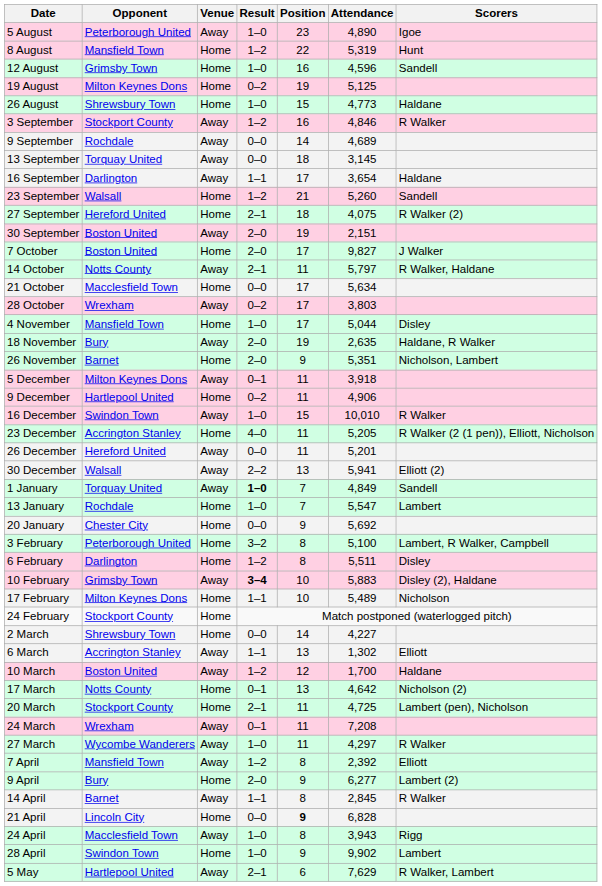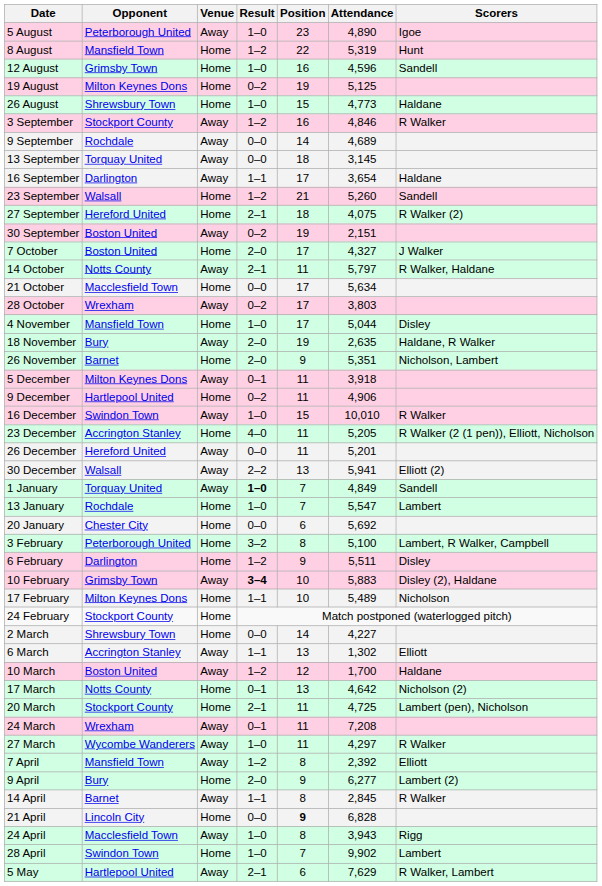 <table class="wikitable">
 <tr>
 <th>Date</th>
 <th>Opponent</th>
 <th>Venue</th>
 <th>Result</th>
 <th>Position</th>
 <th>Attendance</th>
 <th>Scorers</th>
 </tr>
 <tr bgcolor = "#ffd0e3">
 <td>5 August</td>
 <td><a href='#'>Peterborough United</a></td>
 <td>Away</td>
 <td align="center">1–0</td>
 <td align="center">23</td>
 <td align="center">4,890</td>
 <td>Igoe</td>
 </tr>
 <tr bgcolor = "#ffd0e3">
 <td>8 August</td>
 <td><a href='#'>Mansfield Town</a></td>
 <td>Home</td>
 <td align="center">1–2</td>
 <td align="center">22</td>
 <td align="center">5,319</td>
 <td>Hunt</td>
 </tr>
 <tr bgcolor = "#d0ffe3">
 <td>12 August</td>
 <td><a href='#'>Grimsby Town</a></td>
 <td>Home</td>
 <td align="center">1–0</td>
 <td align="center">16</td>
 <td align="center">4,596</td>
 <td>Sandell</td>
 </tr>
 <tr bgcolor = "#ffd0e3">
 <td>19 August</td>
 <td><a href='#'>Milton Keynes Dons</a></td>
 <td>Home</td>
 <td align="center">0–2</td>
 <td align="center">19</td>
 <td align="center">5,125</td>
 <td></td>
 </tr>
 <tr bgcolor = "#d0ffe3">
 <td>26 August</td>
 <td><a href='#'>Shrewsbury Town</a></td>
 <td>Home</td>
 <td align="center">1–0</td>
 <td align="center">15</td>
 <td align="center">4,773</td>
 <td>Haldane</td>
 </tr>
 <tr bgcolor = "#ffd0e3">
 <td>3 September</td>
 <td><a href='#'>Stockport County</a></td>
 <td>Away</td>
 <td align="center">1–2</td>
 <td align="center">16</td>
 <td align="center">4,846</td>
 <td>R Walker</td>
 </tr>
 <tr bgcolor = "#f3f3f3">
 <td>9 September</td>
 <td><a href='#'>Rochdale</a></td>
 <td>Away</td>
 <td align="center">0–0</td>
 <td align="center">14</td>
 <td align="center">4,689</td>
 <td></td>
 </tr>
 <tr bgcolor = "#f3f3f3">
 <td>13 September</td>
 <td><a href='#'>Torquay United</a></td>
 <td>Away</td>
 <td align="center">0–0</td>
 <td align="center">18</td>
 <td align="center">3,145</td>
 <td></td>
 </tr>
 <tr bgcolor = "#f3f3f3">
 <td>16 September</td>
 <td><a href='#'>Darlington</a></td>
 <td>Away</td>
 <td align="center">1–1</td>
 <td align="center">17</td>
 <td align="center">3,654</td>
 <td>Haldane</td>
 </tr>
 <tr bgcolor = "#ffd0e3">
 <td>23 September</td>
 <td><a href='#'>Walsall</a></td>
 <td>Home</td>
 <td align="center">1–2</td>
 <td align="center">21</td>
 <td align="center">5,260</td>
 <td>Sandell</td>
 </tr>
 <tr bgcolor = "#d0ffe3">
 <td>27 September</td>
 <td><a href='#'>Hereford United</a></td>
 <td>Home</td>
 <td align="center">2–1</td>
 <td align="center">18</td>
 <td align="center">4,075</td>
 <td>R Walker (2)</td>
 </tr>
 <tr bgcolor = "#ffd0e3">
 <td>30 September</td>
 <td><a href='#'>Boston United</a></td>
 <td>Away</td>
-<td align="center">2–0</td>
+<td align="center">0–2</td>
 <td align="center">19</td>
 <td align="center">2,151</td>
 <td></td>
 </tr>
 <tr bgcolor = "#d0ffe3">
 <td>7 October</td>
 <td><a href='#'>Boston United</a></td>
 <td>Home</td>
 <td align="center">2–0</td>
 <td align="center">17</td>
-<td align="center">9,827</td>
+<td align="center">4,327</td>
 <td>J Walker</td>
 </tr>
 <tr bgcolor = "#d0ffe3">
 <td>14 October</td>
 <td><a href='#'>Notts County</a></td>
 <td>Away</td>
 <td align="center">2–1</td>
 <td align="center">11</td>
 <td align="center">5,797</td>
 <td>R Walker, Haldane</td>
 </tr>
 <tr bgcolor = "#f3f3f3">
 <td>21 October</td>
 <td><a href='#'>Macclesfield Town</a></td>
 <td>Home</td>
 <td align="center">0–0</td>
 <td align="center">17</td>
 <td align="center">5,634</td>
 <td></td>
 </tr>
 <tr bgcolor = "#ffd0e3">
 <td>28 October</td>
 <td><a href='#'>Wrexham</a></td>
 <td>Away</td>
 <td align="center">0–2</td>
 <td align="center">17</td>
 <td align="center">3,803</td>
 <td></td>
 </tr>
 <tr bgcolor = "#d0ffe3">
 <td>4 November</td>
 <td><a href='#'>Mansfield Town</a></td>
 <td>Home</td>
 <td align="center">1–0</td>
 <td align="center">17</td>
 <td align="center">5,044</td>
 <td>Disley</td>
 </tr>
 <tr bgcolor = "#d0ffe3">
 <td>18 November</td>
 <td><a href='#'>Bury</a></td>
 <td>Away</td>
 <td align="center">2–0</td>
 <td align="center">19</td>
 <td align="center">2,635</td>
 <td>Haldane, R Walker</td>
 </tr>
 <tr bgcolor = "#d0ffe3">
 <td>26 November</td>
 <td><a href='#'>Barnet</a></td>
 <td>Home</td>
 <td align="center">2–0</td>
 <td align="center">9</td>
 <td align="center">5,351</td>
 <td>Nicholson, Lambert</td>
 </tr>
 <tr bgcolor = "#ffd0e3">
 <td>5 December</td>
 <td><a href='#'>Milton Keynes Dons</a></td>
 <td>Away</td>
 <td align="center">0–1</td>
 <td align="center">11</td>
 <td align="center">3,918</td>
 <td></td>
 </tr>
 <tr bgcolor = "#ffd0e3">
 <td>9 December</td>
 <td><a href='#'>Hartlepool United</a></td>
 <td>Home</td>
 <td align="center">0–2</td>
 <td align="center">11</td>
 <td align="center">4,906</td>
 <td></td>
 </tr>
 <tr bgcolor = "#ffd0e3">
 <td>16 December</td>
 <td><a href='#'>Swindon Town</a></td>
 <td>Away</td>
 <td align="center">1–0</td>
 <td align="center">15</td>
 <td align="center">10,010</td>
 <td>R Walker</td>
 </tr>
 <tr bgcolor = "#d0ffe3">
 <td>23 December</td>
 <td><a href='#'>Accrington Stanley</a></td>
 <td>Home</td>
 <td align="center">4–0</td>
 <td align="center">11</td>
 <td align="center">5,205</td>
 <td>R Walker (2 (1 pen)), Elliott, Nicholson</td>
 </tr>
 <tr bgcolor = "#f3f3f3">
 <td>26 December</td>
 <td><a href='#'>Hereford United</a></td>
 <td>Away</td>
 <td align="center">0–0</td>
 <td align="center">11</td>
 <td align="center">5,201</td>
 <td></td>
 </tr>
 <tr bgcolor = "#f3f3f3">
 <td>30 December</td>
 <td><a href='#'>Walsall</a></td>
 <td>Away</td>
 <td align="center">2–2</td>
 <td align="center">13</td>
 <td align="center">5,941</td>
 <td>Elliott (2)</td>
 </tr>
 <tr bgcolor = "#d0ffe3">
 <td>1 January</td>
 <td><a href='#'>Torquay United</a></td>
 <td>Away</td>
 <td align="center"><strong>1–0</strong></td>
 <td align="center">7</td>
 <td align="center">4,849</td>
 <td>Sandell</td>
 </tr>
 <tr bgcolor = "#d0ffe3">
 <td>13 January</td>
 <td><a href='#'>Rochdale</a></td>
 <td>Home</td>
 <td align="center">1–0</td>
 <td align="center">7</td>
 <td align="center">5,547</td>
 <td>Lambert</td>
 </tr>
 <tr bgcolor = "#f3f3f3">
 <td>20 January</td>
 <td><a href='#'>Chester City</a></td>
 <td>Home</td>
 <td align="center">0–0</td>
-<td align="center">9</td>
+<td align="center">6</td>
 <td align="center">5,692</td>
 <td></td>
 </tr>
 <tr bgcolor = "#d0ffe3">
 <td>3 February</td>
 <td><a href='#'>Peterborough United</a></td>
 <td>Home</td>
 <td align="center">3–2</td>
 <td align="center">8</td>
 <td align="center">5,100</td>
 <td>Lambert, R Walker, Campbell</td>
 </tr>
 <tr bgcolor = "#ffd0e3">
 <td>6 February</td>
 <td><a href='#'>Darlington</a></td>
 <td>Home</td>
 <td align="center">1–2</td>
-<td align="center">8</td>
+<td align="center">9</td>
 <td align="center">5,511</td>
 <td>Disley</td>
 </tr>
 <tr bgcolor = "#ffd0e3">
 <td>10 February</td>
 <td><a href='#'>Grimsby Town</a></td>
 <td>Away</td>
 <td align="center"><strong>3–4</strong></td>
 <td align="center">10</td>
 <td align="center">5,883</td>
 <td>Disley (2), Haldane</td>
 </tr>
 <tr bgcolor = "#f3f3f3">
 <td>17 February</td>
 <td><a href='#'>Milton Keynes Dons</a></td>
 <td>Home</td>
 <td align="center">1–1</td>
 <td align="center">10</td>
 <td align="center">5,489</td>
 <td>Nicholson</td>
 </tr>
 <tr>
 <td>24 February</td>
 <td><a href='#'>Stockport County</a></td>
 <td>Home</td>
 <td colspan="4" align="center">Match postponed (waterlogged pitch)</td>
 </tr>
 <tr bgcolor = "#f3f3f3">
 <td>2 March</td>
 <td><a href='#'>Shrewsbury Town</a></td>
 <td>Home</td>
 <td align="center">0–0</td>
 <td align="center">14</td>
 <td align="center">4,227</td>
 <td></td>
 </tr>
 <tr bgcolor = "#f3f3f3">
 <td>6 March</td>
 <td><a href='#'>Accrington Stanley</a></td>
 <td>Away</td>
 <td align="center">1–1</td>
 <td align="center">13</td>
 <td align="center">1,302</td>
 <td>Elliott</td>
 </tr>
 <tr bgcolor = "#ffd0e3">
 <td>10 March</td>
 <td><a href='#'>Boston United</a></td>
 <td>Away</td>
 <td align="center">1–2</td>
 <td align="center">12</td>
 <td align="center">1,700</td>
 <td>Haldane</td>
 </tr>
 <tr bgcolor = "#d0ffe3">
 <td>17 March</td>
 <td><a href='#'>Notts County</a></td>
 <td>Home</td>
 <td align="center">0–1</td>
 <td align="center">13</td>
 <td align="center">4,642</td>
 <td>Nicholson (2)</td>
 </tr>
 <tr bgcolor = "#d0ffe3">
 <td>20 March</td>
 <td><a href='#'>Stockport County</a></td>
 <td>Home</td>
 <td align="center">2–1</td>
 <td align="center">11</td>
 <td align="center">4,725</td>
 <td>Lambert (pen), Nicholson</td>
 </tr>
 <tr bgcolor = "#ffd0e3">
 <td>24 March</td>
 <td><a href='#'>Wrexham</a></td>
 <td>Away</td>
 <td align="center">0–1</td>
 <td align="center">11</td>
 <td align="center">7,208</td>
 <td></td>
 </tr>
 <tr bgcolor = "#d0ffe3">
 <td>27 March</td>
 <td><a href='#'>Wycombe Wanderers</a></td>
 <td>Away</td>
 <td align="center">1–0</td>
 <td align="center">11</td>
 <td align="center">4,297</td>
 <td>R Walker</td>
 </tr>
 <tr bgcolor = "#d0ffe3">
 <td>7 April</td>
 <td><a href='#'>Mansfield Town</a></td>
 <td>Away</td>
 <td align="center">1–2</td>
 <td align="center">8</td>
 <td align="center">2,392</td>
 <td>Elliott</td>
 </tr>
 <tr bgcolor = "#d0ffe3">
 <td>9 April</td>
 <td><a href='#'>Bury</a></td>
 <td>Home</td>
 <td align="center">2–0</td>
 <td align="center">9</td>
 <td align="center">6,277</td>
 <td>Lambert (2)</td>
 </tr>
 <tr bgcolor = "#f3f3f3">
 <td>14 April</td>
 <td><a href='#'>Barnet</a></td>
 <td>Away</td>
 <td align="center">1–1</td>
 <td align="center">8</td>
 <td align="center">2,845</td>
 <td>R Walker</td>
 </tr>
 <tr bgcolor = "#f3f3f3">
 <td>21 April</td>
 <td><a href='#'>Lincoln City</a></td>
 <td>Home</td>
 <td align="center">0–0</td>
 <td align="center"><strong>9</strong></td>
 <td align="center">6,828</td>
 <td></td>
 </tr>
 <tr bgcolor = "#d0ffe3">
 <td>24 April</td>
 <td><a href='#'>Macclesfield Town</a></td>
 <td>Away</td>
 <td align="center">1–0</td>
 <td align="center">8</td>
 <td align="center">3,943</td>
 <td>Rigg</td>
 </tr>
 <tr bgcolor = "#d0ffe3">
 <td>28 April</td>
 <td><a href='#'>Swindon Town</a></td>
 <td>Home</td>
 <td align="center">1–0</td>
-<td align="center">9</td>
+<td align="center">7</td>
 <td align="center">9,902</td>
 <td>Lambert</td>
 </tr>
 <tr bgcolor = "#d0ffe3">
 <td>5 May</td>
 <td><a href='#'>Hartlepool United</a></td>
 <td>Away</td>
 <td align="center">2–1</td>
 <td align="center">6</td>
 <td align="center">7,629</td>
 <td>R Walker, Lambert</td>
 </tr>
 </table>
